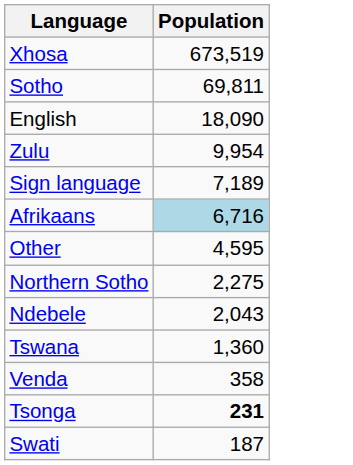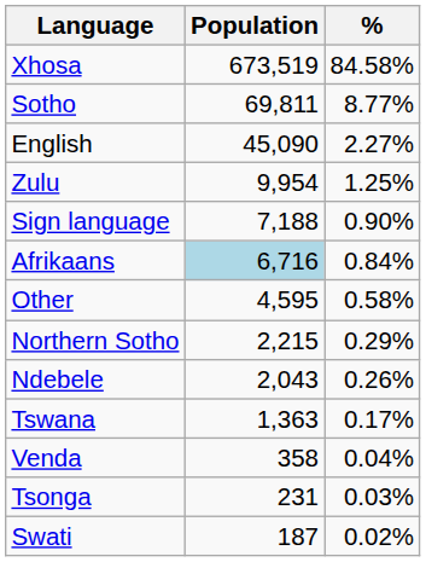 <table class="wikitable" style="font-size: 95%; text-align: right">
 <tr>
 <th>Language</th>
 <th>Population</th>
+<th>%</th>
 </tr>
 <tr>
 <td align=left><a href='#'>Xhosa</a></td>
 <td>673,519</td>
+<td>84.58%</td>
 </tr>
 <tr>
 <td align=left><a href='#'>Sotho</a></td>
 <td>69,811</td>
+<td>8.77%</td>
 </tr>
 <tr>
 <td align=left>English</td>
-<td>18,090</td>
+<td>45,090</td>
+<td>2.27%</td>
 </tr>
 <tr>
 <td align=left><a href='#'>Zulu</a></td>
 <td>9,954</td>
+<td>1.25%</td>
 </tr>
 <tr>
 <td align=left><a href='#'>Sign language</a></td>
-<td>7,189</td>
+<td>7,188</td>
+<td>0.90%</td>
 </tr>
 <tr>
 <td align=left><a href='#'>Afrikaans</a></td>
 <td style="background: lightblue;">6,716</td>
+<td>0.84%</td>
 </tr>
 <tr>
 <td align=left><a href='#'>Other</a></td>
 <td>4,595</td>
+<td>0.58%</td>
 </tr>
 <tr>
 <td align=left><a href='#'>Northern Sotho</a></td>
-<td>2,275</td>
+<td>2,215</td>
+<td>0.29%</td>
 </tr>
 <tr>
 <td align=left><a href='#'>Ndebele</a></td>
 <td>2,043</td>
+<td>0.26%</td>
 </tr>
 <tr>
 <td align=left><a href='#'>Tswana</a></td>
-<td>1,360</td>
+<td>1,363</td>
+<td>0.17%</td>
 </tr>
 <tr>
 <td align=left><a href='#'>Venda</a></td>
 <td>358</td>
+<td>0.04%</td>
 </tr>
 <tr>
 <td align=left><a href='#'>Tsonga</a></td>
-<td><strong>231</strong></td>
+<td>231</td>
+<td>0.03%</td>
 </tr>
 <tr>
 <td align=left><a href='#'>Swati</a></td>
 <td>187</td>
+<td>0.02%</td>
 </tr>
 </table>
